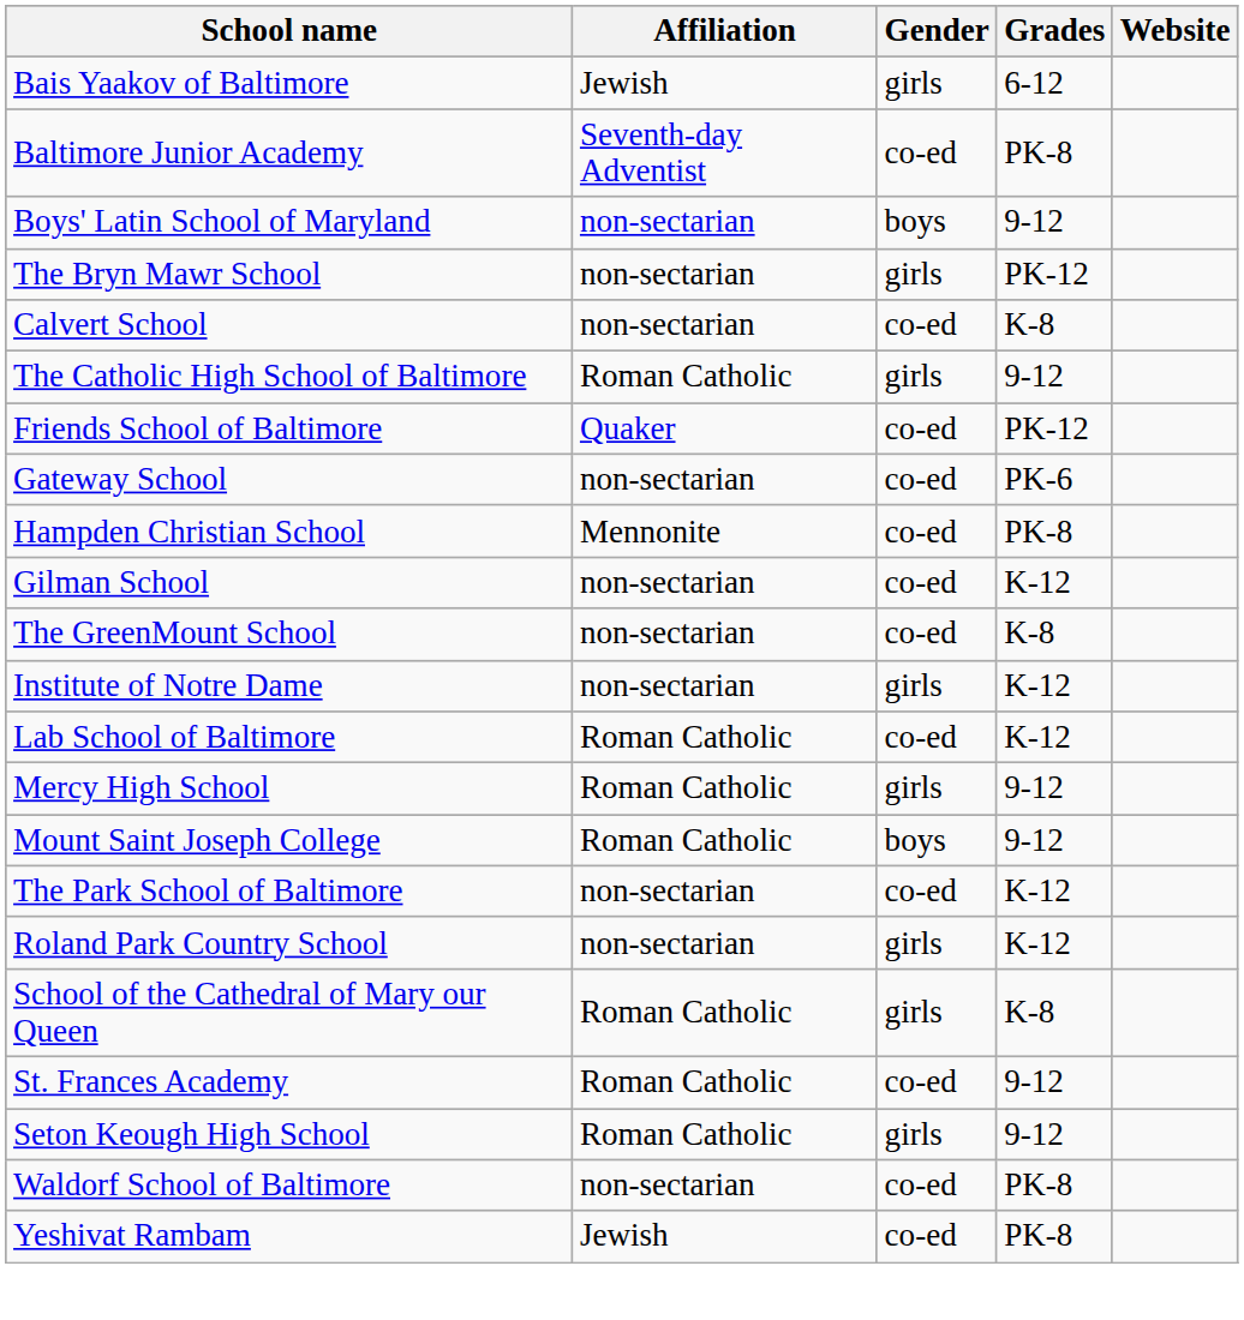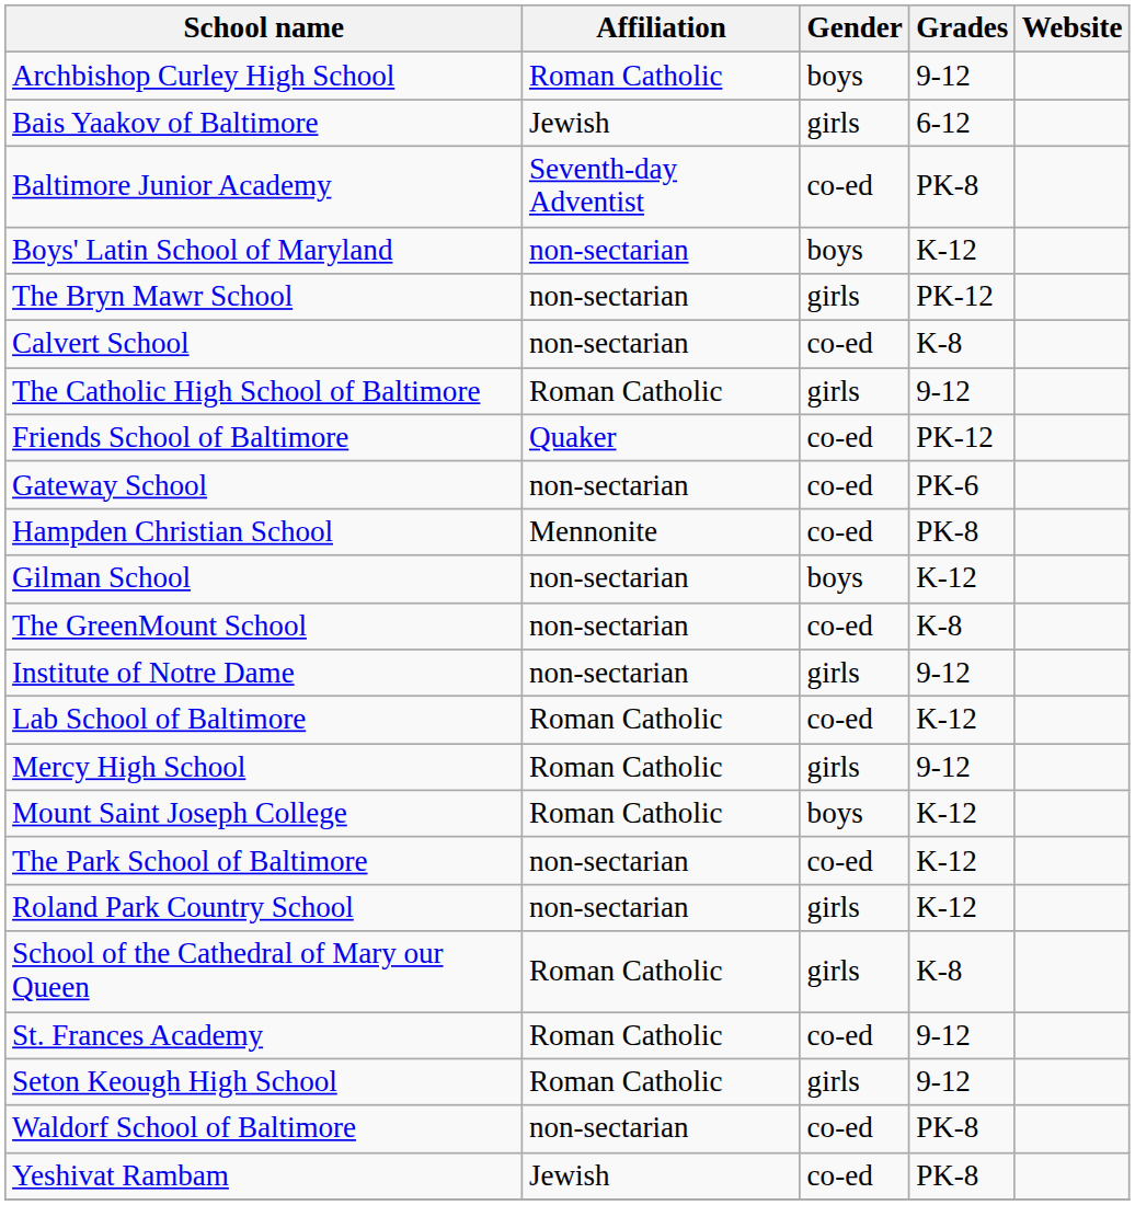 <table class="wikitable">
 <tr>
 <th>School name</th>
 <th>Affiliation</th>
 <th>Gender</th>
 <th>Grades</th>
 <th>Website</th>
+</tr>
+<tr>
+<td><a href='#'>Archbishop Curley High School</a></td>
+<td><a href='#'>Roman Catholic</a></td>
+<td>boys</td>
+<td>9-12</td>
+<td></td>
 </tr>
 <tr>
 <td><a href='#'>Bais Yaakov of Baltimore</a></td>
 <td>Jewish</td>
 <td>girls</td>
 <td>6-12</td>
 <td></td>
 </tr>
 <tr>
 <td><a href='#'>Baltimore Junior Academy</a></td>
 <td><a href='#'>Seventh-day Adventist</a></td>
 <td>co-ed</td>
 <td>PK-8</td>
 <td></td>
 </tr>
 <tr>
 <td><a href='#'>Boys' Latin School of Maryland</a></td>
 <td><a href='#'>non-sectarian</a></td>
 <td>boys</td>
-<td>9-12</td>
+<td>K-12</td>
 <td></td>
 </tr>
 <tr>
 <td><a href='#'>The Bryn Mawr School</a></td>
 <td>non-sectarian</td>
 <td>girls</td>
 <td>PK-12</td>
 <td></td>
 </tr>
 <tr>
 <td><a href='#'>Calvert School</a></td>
 <td>non-sectarian</td>
 <td>co-ed</td>
 <td>K-8</td>
 <td></td>
 </tr>
 <tr>
 <td><a href='#'>The Catholic High School of Baltimore</a></td>
 <td>Roman Catholic</td>
 <td>girls</td>
 <td>9-12</td>
 <td></td>
 </tr>
 <tr>
 <td><a href='#'>Friends School of Baltimore</a></td>
 <td><a href='#'>Quaker</a></td>
 <td>co-ed</td>
 <td>PK-12</td>
 <td></td>
 </tr>
 <tr>
 <td><a href='#'>Gateway School</a></td>
 <td>non-sectarian</td>
 <td>co-ed</td>
 <td>PK-6</td>
 <td></td>
 </tr>
 <tr>
 <td><a href='#'>Hampden Christian School</a></td>
 <td>Mennonite</td>
 <td>co-ed</td>
 <td>PK-8</td>
 <td></td>
 </tr>
 <tr>
 <td><a href='#'>Gilman School</a></td>
 <td>non-sectarian</td>
-<td>co-ed</td>
+<td>boys</td>
 <td>K-12</td>
 <td></td>
 </tr>
 <tr>
 <td><a href='#'>The GreenMount School</a></td>
 <td>non-sectarian</td>
 <td>co-ed</td>
 <td>K-8</td>
 <td></td>
 </tr>
 <tr>
 <td><a href='#'>Institute of Notre Dame</a></td>
 <td>non-sectarian</td>
 <td>girls</td>
-<td>K-12</td>
+<td>9-12</td>
 <td></td>
 </tr>
 <tr>
 <td><a href='#'>Lab School of Baltimore</a></td>
 <td>Roman Catholic</td>
 <td>co-ed</td>
 <td>K-12</td>
 <td></td>
 </tr>
 <tr>
 <td><a href='#'>Mercy High School</a></td>
 <td>Roman Catholic</td>
 <td>girls</td>
 <td>9-12</td>
 <td></td>
 </tr>
 <tr>
 <td><a href='#'>Mount Saint Joseph College</a></td>
 <td>Roman Catholic</td>
 <td>boys</td>
-<td>9-12</td>
+<td>K-12</td>
 <td></td>
 </tr>
 <tr>
 <td><a href='#'>The Park School of Baltimore</a></td>
 <td>non-sectarian</td>
 <td>co-ed</td>
 <td>K-12</td>
 <td></td>
 </tr>
 <tr>
 <td><a href='#'>Roland Park Country School</a></td>
 <td>non-sectarian</td>
 <td>girls</td>
 <td>K-12</td>
 <td></td>
 </tr>
 <tr>
 <td><a href='#'>School of the Cathedral of Mary our Queen</a></td>
 <td>Roman Catholic</td>
 <td>girls</td>
 <td>K-8</td>
 <td></td>
 </tr>
 <tr>
 <td><a href='#'>St. Frances Academy</a></td>
 <td>Roman Catholic</td>
 <td>co-ed</td>
 <td>9-12</td>
 <td></td>
 </tr>
 <tr>
 <td><a href='#'>Seton Keough High School</a></td>
 <td>Roman Catholic</td>
 <td>girls</td>
 <td>9-12</td>
 <td></td>
 </tr>
 <tr>
 <td><a href='#'>Waldorf School of Baltimore</a></td>
 <td>non-sectarian</td>
 <td>co-ed</td>
 <td>PK-8</td>
 <td></td>
 </tr>
 <tr>
 <td><a href='#'>Yeshivat Rambam</a></td>
 <td>Jewish</td>
 <td>co-ed</td>
 <td>PK-8 </td>
 <td></td>
 </tr>
 <tr>
 </tr>
 </table>
